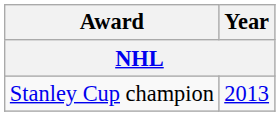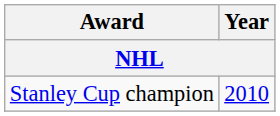 <table class="wikitable">
 <tr>
 <th>Award</th>
 <th>Year</th>
 </tr>
 <tr>
 <th colspan="3"><a href='#'>NHL</a></th>
 </tr>
 <tr>
 <td><a href='#'>Stanley Cup</a> champion</td>
-<td><a href='#'>2013</a></td>
+<td><a href='#'>2010</a></td>
 </tr>
 </table>
